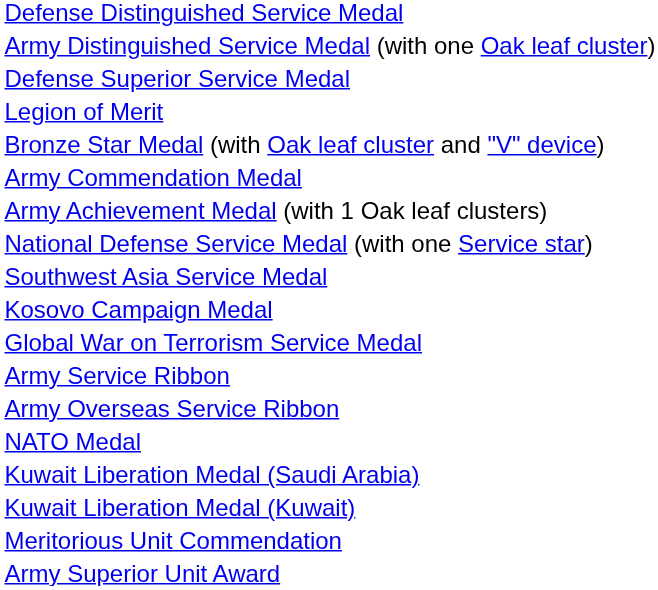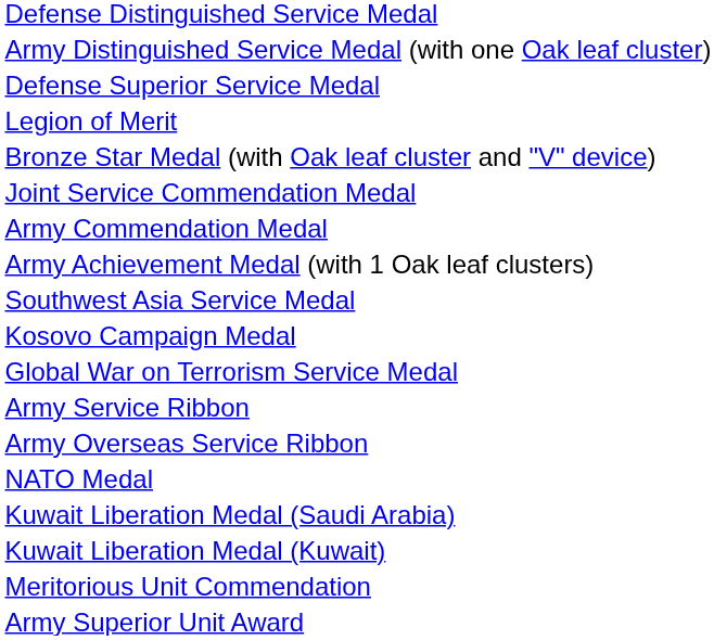 <table>
 <tr>
 <td></td>
 <td><a href='#'>Defense Distinguished Service Medal</a></td>
 </tr>
 <tr>
 <td></td>
 <td><a href='#'>Army Distinguished Service Medal</a> (with one <a href='#'>Oak leaf cluster</a>)</td>
 </tr>
 <tr>
 <td></td>
 <td><a href='#'>Defense Superior Service Medal</a></td>
 </tr>
 <tr>
 <td></td>
 <td><a href='#'>Legion of Merit</a></td>
 </tr>
 <tr>
 <td></td>
 <td><a href='#'>Bronze Star Medal</a> (with <a href='#'>Oak leaf cluster</a> and <a href='#'>"V" device</a>)</td>
 </tr>
 <tr>
 <td></td>
+<td><a href='#'>Joint Service Commendation Medal</a></td>
+</tr>
+<tr>
+<td></td>
 <td><a href='#'>Army Commendation Medal</a></td>
 </tr>
 <tr>
 <td></td>
 <td><a href='#'>Army Achievement Medal</a> (with 1 Oak leaf clusters)</td>
-</tr>
-<tr>
-<td></td>
-<td><a href='#'>National Defense Service Medal</a> (with one <a href='#'>Service star</a>)</td>
 </tr>
 <tr>
 <td></td>
 <td><a href='#'>Southwest Asia Service Medal</a></td>
 </tr>
 <tr>
 <td></td>
 <td><a href='#'>Kosovo Campaign Medal</a></td>
 </tr>
 <tr>
 <td></td>
 <td><a href='#'>Global War on Terrorism Service Medal</a></td>
 </tr>
 <tr>
 <td></td>
 <td><a href='#'>Army Service Ribbon</a></td>
 </tr>
 <tr>
 <td></td>
 <td><a href='#'>Army Overseas Service Ribbon</a></td>
 </tr>
 <tr>
 <td></td>
 <td><a href='#'>NATO Medal</a></td>
 </tr>
 <tr>
 <td></td>
 <td><a href='#'>Kuwait Liberation Medal (Saudi Arabia)</a></td>
 </tr>
 <tr>
 <td></td>
 <td><a href='#'>Kuwait Liberation Medal (Kuwait)</a></td>
 </tr>
 <tr>
 <td></td>
 <td><a href='#'>Meritorious Unit Commendation</a></td>
 </tr>
 <tr>
 <td></td>
 <td><a href='#'>Army Superior Unit Award</a></td>
 </tr>
 </table>
